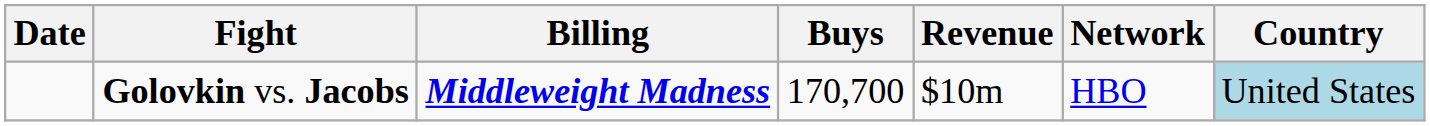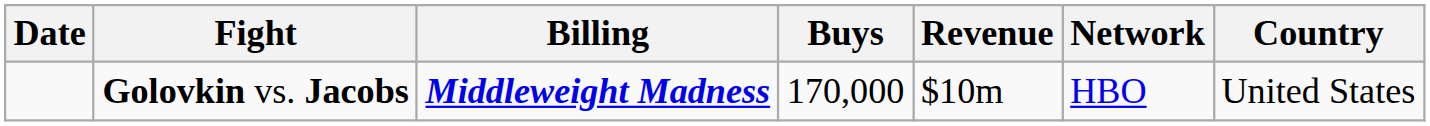 <table class="wikitable">
 <tr>
 <th>Date</th>
 <th>Fight</th>
 <th>Billing</th>
 <th>Buys</th>
 <th>Revenue</th>
 <th>Network</th>
 <th>Country</th>
 </tr>
 <tr>
 <td align=center></td>
 <td><strong>Golovkin</strong> vs. <strong>Jacobs</strong></td>
 <td><strong><em><a href='#'>Middleweight Madness</a></em></strong></td>
-<td>170,700</td>
+<td>170,000</td>
 <td>$10m</td>
 <td><a href='#'>HBO</a></td>
-<td style="background: lightblue;">United States</td>
+<td>United States</td>
 </tr>
 </table>
